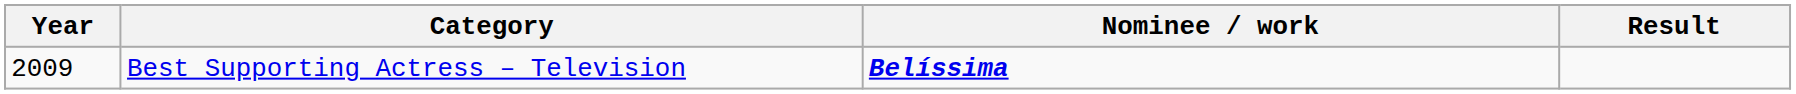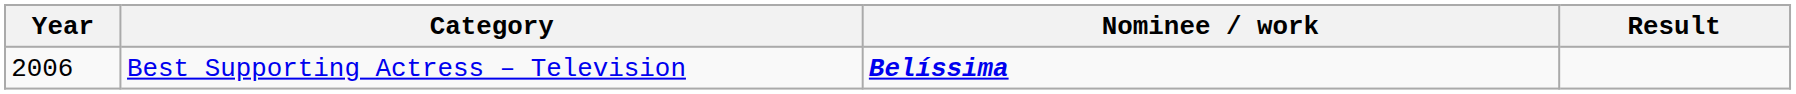 <table class=wikitable>
 <tr>
 <th Width=5%>Year</th>
 <th Width=32%>Category</th>
 <th Width=30%>Nominee / work</th>
 <th Width=10%>Result</th>
 </tr>
 <tr>
-<td>2009</td>
+<td>2006</td>
 <td><a href='#'>Best Supporting Actress – Television</a></td>
 <td><strong><em><a href='#'>Belíssima</a></em></strong></td>
 <td></td>
 </tr>
 </table>
